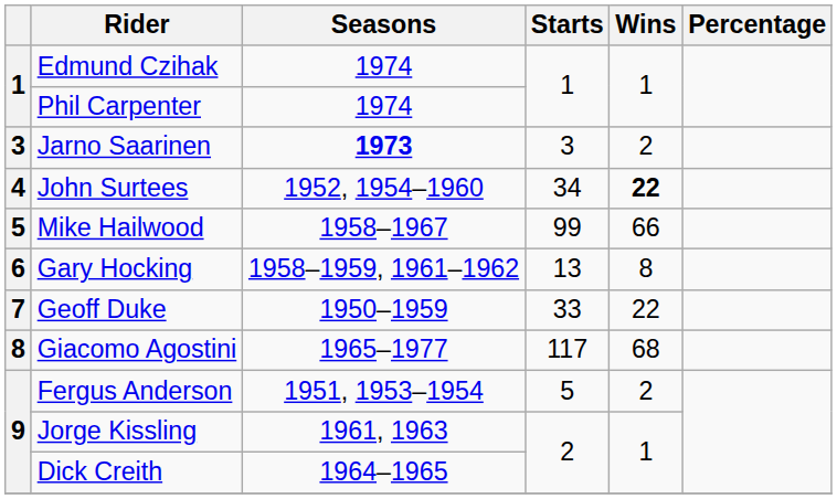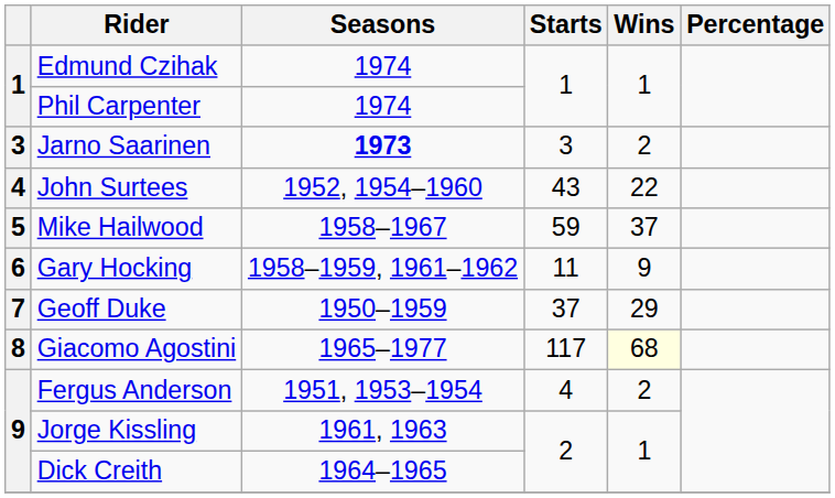 <table class="wikitable" style="text-align:center">
 <tr>
 <th></th>
 <th>Rider</th>
 <th>Seasons</th>
 <th>Starts</th>
 <th>Wins</th>
 <th>Percentage</th>
 </tr>
 <tr>
 <th rowspan=2>1</th>
 <td align=left> <a href='#'>Edmund Czihak</a></td>
 <td><a href='#'>1974</a></td>
 <td rowspan=2>1</td>
 <td rowspan=2>1</td>
 <td rowspan=2></td>
 </tr>
 <tr>
 <td align=left> <a href='#'>Phil Carpenter</a></td>
 <td><a href='#'>1974</a></td>
 </tr>
 <tr>
 <th>3</th>
 <td align=left> <a href='#'>Jarno Saarinen</a></td>
 <td><strong><a href='#'>1973</a></strong></td>
 <td>3</td>
 <td>2</td>
 <td></td>
 </tr>
 <tr>
 <th>4</th>
 <td align=left> <a href='#'>John Surtees</a></td>
 <td><a href='#'>1952</a>, <a href='#'>1954</a>–<a href='#'>1960</a></td>
-<td>34</td>
-<td><strong>22</strong></td>
+<td>43</td>
+<td>22</td>
 <td></td>
 </tr>
 <tr>
 <th>5</th>
 <td align=left> <a href='#'>Mike Hailwood</a></td>
 <td><a href='#'>1958</a>–<a href='#'>1967</a></td>
-<td>99</td>
-<td>66</td>
+<td>59</td>
+<td>37</td>
 <td></td>
 </tr>
 <tr>
 <th>6</th>
 <td align=left>  <a href='#'>Gary Hocking</a></td>
 <td><a href='#'>1958</a>–<a href='#'>1959</a>, <a href='#'>1961</a>–<a href='#'>1962</a></td>
-<td>13</td>
-<td>8</td>
+<td>11</td>
+<td>9</td>
 <td></td>
 </tr>
 <tr>
 <th>7</th>
 <td align=left> <a href='#'>Geoff Duke</a></td>
 <td><a href='#'>1950</a>–<a href='#'>1959</a></td>
-<td>33</td>
-<td>22</td>
+<td>37</td>
+<td>29</td>
 <td></td>
 </tr>
 <tr>
 <th>8</th>
 <td align=left> <a href='#'>Giacomo Agostini</a></td>
 <td><a href='#'>1965</a>–<a href='#'>1977</a></td>
 <td>117</td>
-<td>68</td>
+<td style="background: lightyellow;">68</td>
 <td></td>
 </tr>
 <tr>
 <th rowspan=3>9</th>
 <td align=left> <a href='#'>Fergus Anderson</a></td>
 <td><a href='#'>1951</a>, <a href='#'>1953</a>–<a href='#'>1954</a></td>
-<td>5</td>
+<td>4</td>
 <td>2</td>
 <td rowspan=3></td>
 </tr>
 <tr>
 <td align=left> <a href='#'>Jorge Kissling</a></td>
 <td><a href='#'>1961</a>, <a href='#'>1963</a></td>
 <td rowspan=2>2</td>
 <td rowspan=2>1</td>
 </tr>
 <tr>
 <td align=left> <a href='#'>Dick Creith</a></td>
 <td><a href='#'>1964</a>–<a href='#'>1965</a></td>
 </tr>
 <tr>
 </tr>
 </table>
